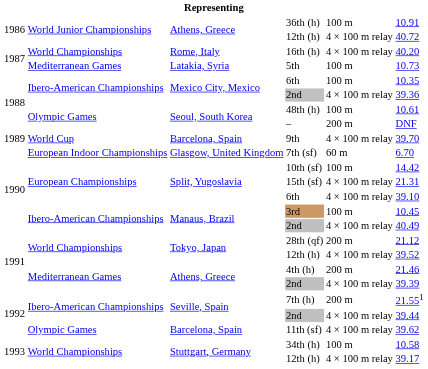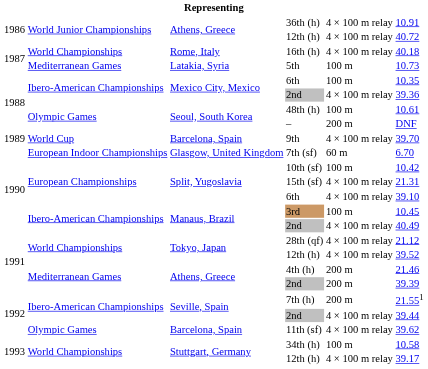 <table>
 <tr>
 <th colspan="6">Representing </th>
 </tr>
 <tr>
 <td rowspan=2>1986</td>
 <td rowspan=2><a href='#'>World Junior Championships</a></td>
 <td rowspan=2><a href='#'>Athens, Greece</a></td>
 <td>36th (h)</td>
-<td>100 m</td>
+<td>4 × 100 m relay</td>
 <td><a href='#'>10.91</a></td>
 </tr>
 <tr>
 <td>12th (h)</td>
 <td>4 × 100 m relay</td>
 <td><a href='#'>40.72</a></td>
 </tr>
 <tr>
 <td rowspan=2>1987</td>
 <td><a href='#'>World Championships</a></td>
 <td><a href='#'>Rome, Italy</a></td>
 <td>16th (h)</td>
 <td>4 × 100 m relay</td>
-<td><a href='#'>40.20</a></td>
+<td><a href='#'>40.18</a></td>
 </tr>
 <tr>
 <td><a href='#'>Mediterranean Games</a></td>
 <td><a href='#'>Latakia, Syria</a></td>
 <td>5th</td>
 <td>100 m</td>
 <td><a href='#'>10.73</a></td>
 </tr>
 <tr>
 <td rowspan=4>1988</td>
 <td rowspan=2><a href='#'>Ibero-American Championships</a></td>
 <td rowspan=2><a href='#'>Mexico City, Mexico</a></td>
 <td>6th</td>
 <td>100 m</td>
 <td><a href='#'>10.35</a></td>
 </tr>
 <tr>
 <td bgcolor=silver>2nd</td>
 <td>4 × 100 m relay</td>
 <td><a href='#'>39.36</a></td>
 </tr>
 <tr>
 <td rowspan=2><a href='#'>Olympic Games</a></td>
 <td rowspan=2><a href='#'>Seoul, South Korea</a></td>
 <td>48th (h)</td>
 <td>100 m</td>
 <td><a href='#'>10.61</a></td>
 </tr>
 <tr>
 <td>–</td>
 <td>200 m</td>
 <td><a href='#'>DNF</a></td>
 </tr>
 <tr>
 <td>1989</td>
 <td><a href='#'>World Cup</a></td>
 <td><a href='#'>Barcelona, Spain</a></td>
 <td>9th</td>
 <td>4 × 100 m relay</td>
 <td><a href='#'>39.70</a></td>
 </tr>
 <tr>
 <td rowspan=6>1990</td>
 <td><a href='#'>European Indoor Championships</a></td>
 <td><a href='#'>Glasgow, United Kingdom</a></td>
 <td>7th (sf)</td>
 <td>60 m</td>
 <td><a href='#'>6.70</a></td>
 </tr>
 <tr>
 <td rowspan=3><a href='#'>European Championships</a></td>
 <td rowspan=3><a href='#'>Split, Yugoslavia</a></td>
 <td>10th (sf)</td>
 <td>100 m</td>
-<td><a href='#'>14.42</a></td>
+<td><a href='#'>10.42</a></td>
 </tr>
 <tr>
 <td>15th (sf)</td>
 <td>4 × 100 m relay</td>
 <td><a href='#'>21.31</a></td>
 </tr>
 <tr>
 <td>6th</td>
 <td>4 × 100 m relay</td>
 <td><a href='#'>39.10</a></td>
 </tr>
 <tr>
 <td rowspan=2><a href='#'>Ibero-American Championships</a></td>
 <td rowspan=2><a href='#'>Manaus, Brazil</a></td>
 <td bgcolor=cc9966>3rd</td>
 <td>100 m</td>
 <td><a href='#'>10.45</a></td>
 </tr>
 <tr>
 <td bgcolor=silver>2nd</td>
 <td>4 × 100 m relay</td>
 <td><a href='#'>40.49</a></td>
 </tr>
 <tr>
 <td rowspan=4>1991</td>
 <td rowspan=2><a href='#'>World Championships</a></td>
 <td rowspan=2><a href='#'>Tokyo, Japan</a></td>
 <td>28th (qf)</td>
-<td>200 m</td>
+<td>4 × 100 m relay</td>
 <td><a href='#'>21.12</a></td>
 </tr>
 <tr>
 <td>12th (h)</td>
 <td>4 × 100 m relay</td>
 <td><a href='#'>39.52</a></td>
 </tr>
 <tr>
 <td rowspan=2><a href='#'>Mediterranean Games</a></td>
 <td rowspan=2><a href='#'>Athens, Greece</a></td>
 <td>4th (h)</td>
 <td>200 m</td>
 <td><a href='#'>21.46</a></td>
 </tr>
 <tr>
 <td bgcolor=silver>2nd</td>
-<td>4 × 100 m relay</td>
+<td>200 m</td>
 <td><a href='#'>39.39</a></td>
 </tr>
 <tr>
 <td rowspan=3>1992</td>
 <td rowspan=2><a href='#'>Ibero-American Championships</a></td>
 <td rowspan=2><a href='#'>Seville, Spain</a></td>
 <td>7th (h)</td>
 <td>200 m</td>
 <td><a href='#'>21.55</a><sup>1</sup></td>
 </tr>
 <tr>
 <td bgcolor=silver>2nd</td>
 <td>4 × 100 m relay</td>
 <td><a href='#'>39.44</a></td>
 </tr>
 <tr>
 <td><a href='#'>Olympic Games</a></td>
 <td><a href='#'>Barcelona, Spain</a></td>
 <td>11th (sf)</td>
 <td>4 × 100 m relay</td>
 <td><a href='#'>39.62</a></td>
 </tr>
 <tr>
 <td rowspan=2>1993</td>
 <td rowspan=2><a href='#'>World Championships</a></td>
 <td rowspan=2><a href='#'>Stuttgart, Germany</a></td>
 <td>34th (h)</td>
 <td>100 m</td>
 <td><a href='#'>10.58</a></td>
 </tr>
 <tr>
 <td>12th (h)</td>
 <td>4 × 100 m relay</td>
 <td><a href='#'>39.17</a></td>
 </tr>
 </table>
